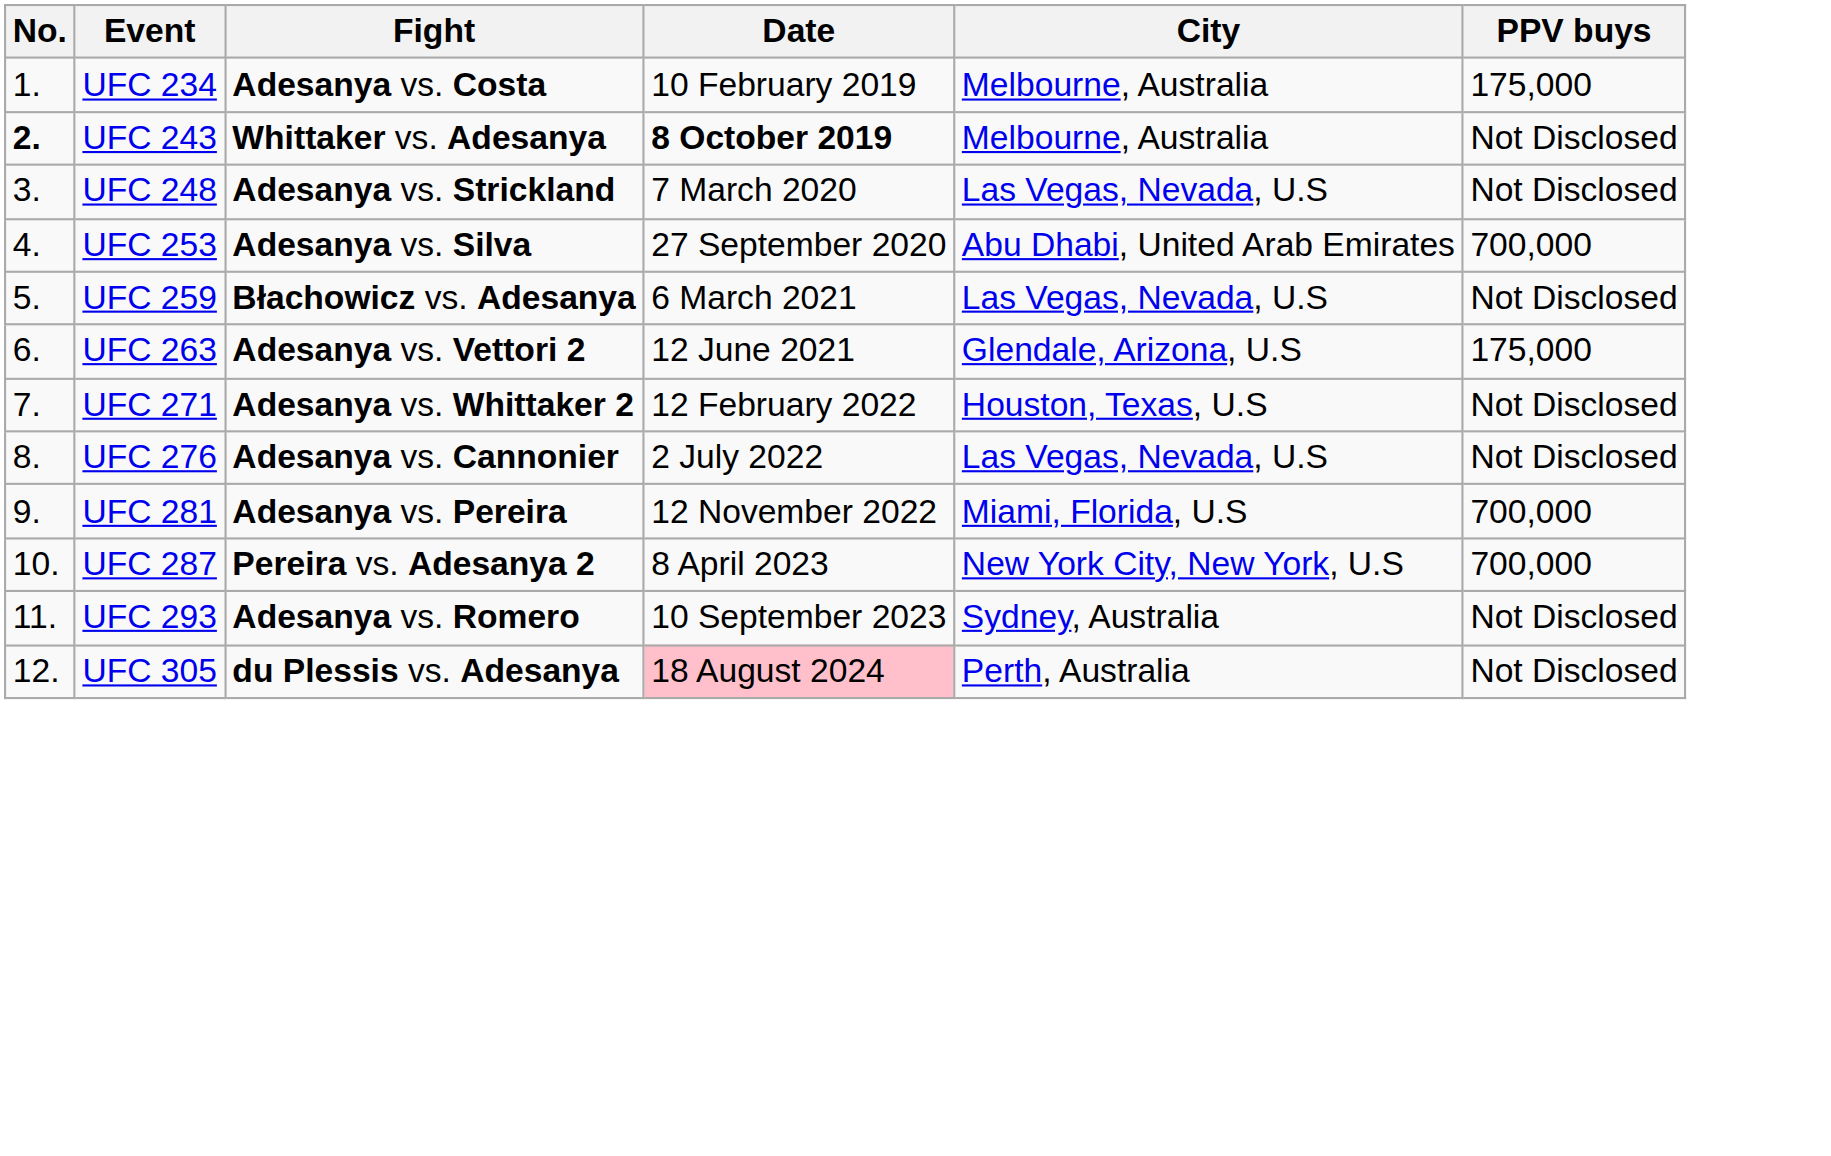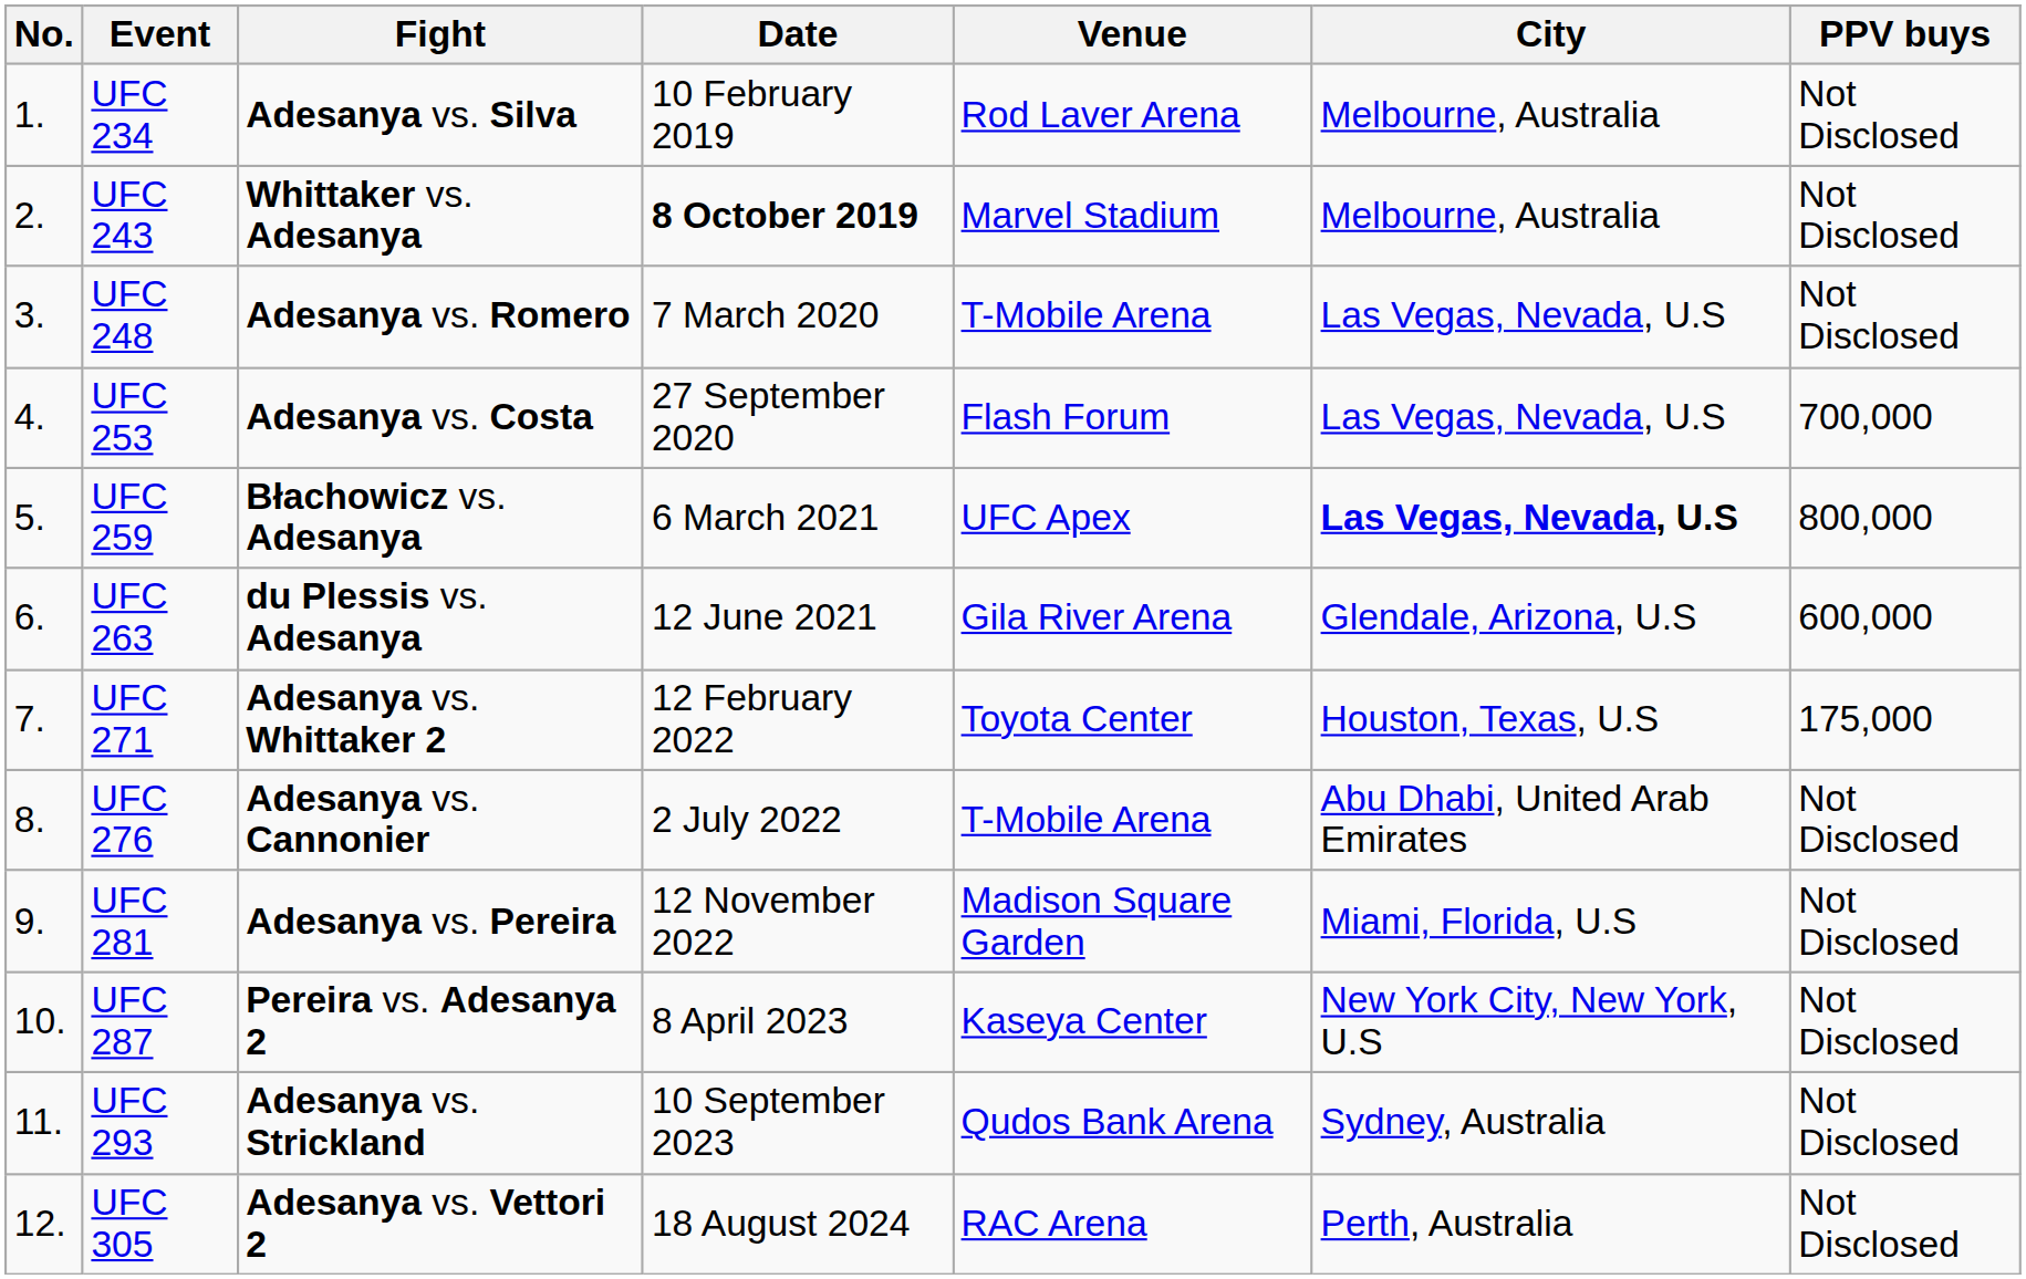 <table class="wikitable">
 <tr>
 <th>No.</th>
 <th>Event</th>
 <th>Fight</th>
 <th>Date</th>
+<th>Venue</th>
 <th>City</th>
 <th>PPV buys</th>
 </tr>
 <tr>
 <td>1.</td>
 <td><a href='#'>UFC 234</a></td>
-<td><strong>Adesanya</strong> vs. <strong>Costa</strong></td>
+<td><strong>Adesanya</strong> vs. <strong>Silva</strong></td>
 <td>10 February 2019</td>
+<td><a href='#'>Rod Laver Arena</a></td>
 <td><a href='#'>Melbourne</a>, Australia</td>
-<td>175,000</td>
+<td>Not Disclosed</td>
 </tr>
 <tr>
-<td><strong>2.</strong></td>
+<td>2.</td>
 <td><a href='#'>UFC 243</a></td>
 <td><strong>Whittaker</strong> vs. <strong>Adesanya</strong></td>
 <td><strong>8 October 2019</strong></td>
+<td><a href='#'>Marvel Stadium</a></td>
 <td><a href='#'>Melbourne</a>, Australia</td>
 <td>Not Disclosed</td>
 </tr>
 <tr>
 <td>3.</td>
 <td><a href='#'>UFC 248</a></td>
-<td><strong>Adesanya</strong> vs. <strong>Strickland</strong></td>
+<td><strong>Adesanya</strong> vs. <strong>Romero</strong></td>
 <td>7 March 2020</td>
+<td><a href='#'>T-Mobile Arena</a></td>
 <td><a href='#'>Las Vegas, Nevada</a>, U.S</td>
 <td>Not Disclosed</td>
 </tr>
 <tr>
 <td>4.</td>
 <td><a href='#'>UFC 253</a></td>
-<td><strong>Adesanya</strong> vs. <strong>Silva</strong></td>
+<td><strong>Adesanya</strong> vs. <strong>Costa</strong></td>
 <td>27 September 2020</td>
-<td><a href='#'>Abu Dhabi</a>, United Arab Emirates</td>
+<td><a href='#'>Flash Forum</a></td>
+<td><a href='#'>Las Vegas, Nevada</a>, U.S</td>
 <td>700,000</td>
 </tr>
 <tr>
 <td>5.</td>
 <td><a href='#'>UFC 259</a></td>
 <td><strong>Błachowicz</strong> vs. <strong>Adesanya</strong></td>
 <td>6 March 2021</td>
-<td><a href='#'>Las Vegas, Nevada</a>, U.S</td>
-<td>Not Disclosed</td>
+<td><a href='#'>UFC Apex</a></td>
+<td><strong><a href='#'>Las Vegas, Nevada</a>, U.S</strong></td>
+<td>800,000</td>
 </tr>
 <tr>
 <td>6.</td>
 <td><a href='#'>UFC 263</a></td>
-<td><strong>Adesanya</strong> vs. <strong>Vettori 2</strong></td>
+<td><strong>du Plessis</strong> vs. <strong>Adesanya</strong></td>
 <td>12 June 2021</td>
+<td><a href='#'>Gila River Arena</a></td>
 <td><a href='#'>Glendale, Arizona</a>, U.S</td>
-<td>175,000</td>
+<td>600,000</td>
 </tr>
 <tr>
 <td>7.</td>
 <td><a href='#'>UFC 271</a></td>
 <td><strong>Adesanya</strong> vs. <strong>Whittaker 2</strong></td>
 <td>12 February 2022</td>
+<td><a href='#'>Toyota Center</a></td>
 <td><a href='#'>Houston, Texas</a>, U.S</td>
-<td>Not Disclosed</td>
+<td>175,000</td>
 </tr>
 <tr>
 <td>8.</td>
 <td><a href='#'>UFC 276</a></td>
 <td><strong>Adesanya</strong> vs. <strong>Cannonier</strong></td>
 <td>2 July 2022</td>
-<td><a href='#'>Las Vegas, Nevada</a>, U.S</td>
+<td><a href='#'>T-Mobile Arena</a></td>
+<td><a href='#'>Abu Dhabi</a>, United Arab Emirates</td>
 <td>Not Disclosed</td>
 </tr>
 <tr>
 <td>9.</td>
 <td><a href='#'>UFC 281</a></td>
 <td><strong>Adesanya</strong> vs. <strong>Pereira</strong></td>
 <td>12 November 2022</td>
+<td><a href='#'>Madison Square Garden</a></td>
 <td><a href='#'>Miami, Florida</a>, U.S</td>
-<td>700,000</td>
+<td>Not Disclosed</td>
 </tr>
 <tr>
 <td>10.</td>
 <td><a href='#'>UFC 287</a></td>
 <td><strong>Pereira</strong> vs. <strong>Adesanya 2</strong></td>
 <td>8 April 2023</td>
+<td><a href='#'>Kaseya Center</a></td>
 <td><a href='#'>New York City, New York</a>, U.S</td>
-<td>700,000</td>
+<td>Not Disclosed</td>
 </tr>
 <tr>
 <td>11.</td>
 <td><a href='#'>UFC 293</a></td>
-<td><strong>Adesanya</strong> vs. <strong>Romero</strong></td>
+<td><strong>Adesanya</strong> vs. <strong>Strickland</strong></td>
 <td>10 September 2023</td>
+<td><a href='#'>Qudos Bank Arena</a></td>
 <td><a href='#'>Sydney</a>, Australia</td>
 <td>Not Disclosed</td>
 </tr>
 <tr>
 <td>12.</td>
 <td><a href='#'>UFC 305</a></td>
-<td><strong>du Plessis</strong> vs. <strong>Adesanya</strong></td>
-<td style="background: pink;">18 August 2024</td>
+<td><strong>Adesanya</strong> vs. <strong>Vettori 2</strong></td>
+<td>18 August 2024</td>
+<td><a href='#'>RAC Arena</a></td>
 <td><a href='#'>Perth</a>, Australia</td>
 <td>Not Disclosed</td>
 </tr>
 </table>
